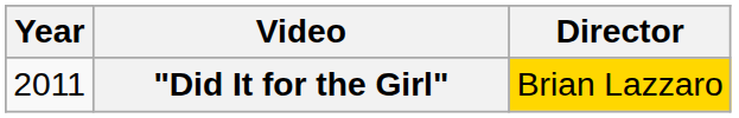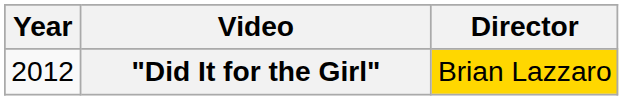 <table class="wikitable plainrowheaders">
 <tr>
 <th>Year</th>
 <th style="width:12em;">Video</th>
 <th>Director</th>
 </tr>
 <tr>
-<td>2011</td>
+<td>2012</td>
 <th scope="row">"Did It for the Girl"</th>
 <td style="background: gold;">Brian Lazzaro</td>
 </tr>
 </table>
